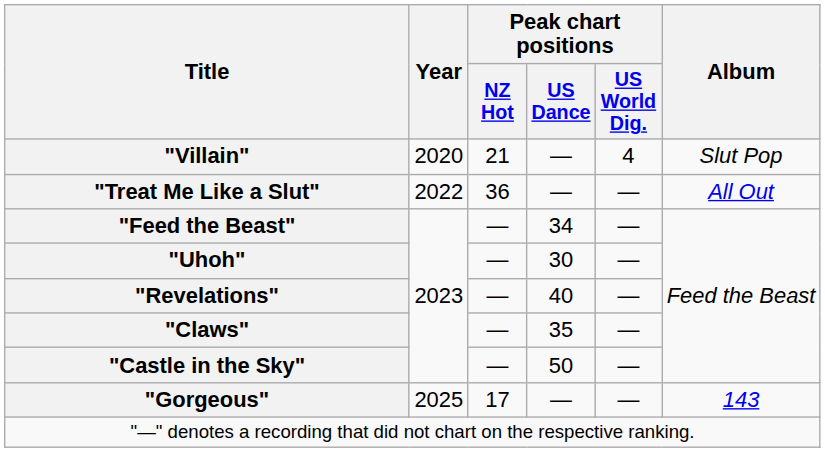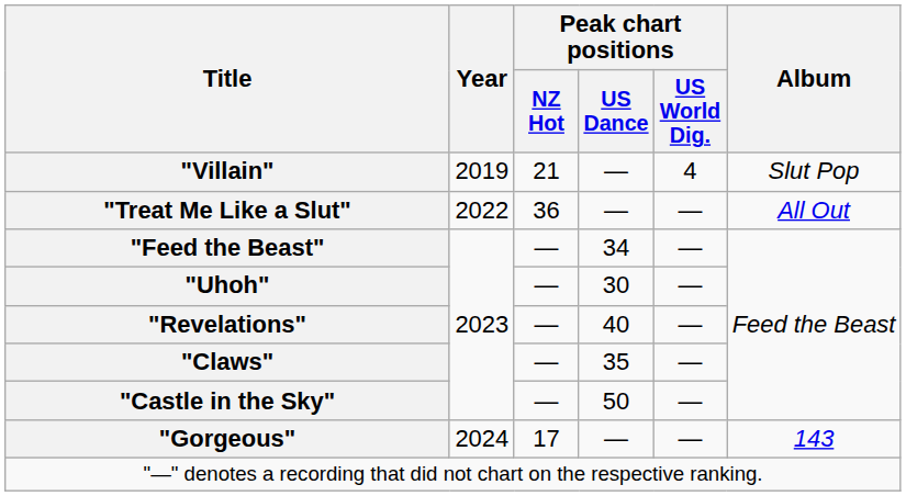 <table class="wikitable plainrowheaders" style="text-align:center">
 <tr>
 <th rowspan="2" style="width:18em;">Title</th>
 <th rowspan="2">Year</th>
 <th colspan="3">Peak chart positions</th>
 <th rowspan="2">Album</th>
 </tr>
 <tr>
 <th scope="col" style="width:2.5em;font-size:90%;"><a href='#'>NZ<br>Hot</a><br></th>
 <th scope="col" style="width:2.9em;font-size:90%;"><a href='#'>US<br>Dance</a><br></th>
 <th scope="col" style="width:2.9em;font-size:90%;"><a href='#'>US<br>World<br>Dig.</a><br></th>
 </tr>
 <tr>
 <th scope="row">"Villain"<br></th>
-<td>2020</td>
+<td>2019</td>
 <td>21</td>
 <td>—</td>
 <td>4</td>
 <td><em>Slut Pop</em></td>
 </tr>
 <tr>
 <th scope="row">"Treat Me Like a Slut"</th>
 <td>2022</td>
 <td>36</td>
 <td>—</td>
 <td>—</td>
 <td><em><a href='#'>All Out</a></em></td>
 </tr>
 <tr>
 <th scope="row">"Feed the Beast"</th>
 <td rowspan="5">2023</td>
 <td>—</td>
 <td>34</td>
 <td>—</td>
 <td rowspan="5"><em>Feed the Beast</em></td>
 </tr>
 <tr>
 <th scope="row">"Uhoh"</th>
 <td>—</td>
 <td>30</td>
 <td>—</td>
 </tr>
 <tr>
 <th scope="row">"Revelations"</th>
 <td>—</td>
 <td>40</td>
 <td>—</td>
 </tr>
 <tr>
 <th scope="row">"Claws"</th>
 <td>—</td>
 <td>35</td>
 <td>—</td>
 </tr>
 <tr>
 <th scope="row">"Castle in the Sky"</th>
 <td>—</td>
 <td>50</td>
 <td>—</td>
 </tr>
 <tr>
 <th scope="row">"Gorgeous"<br></th>
-<td>2025</td>
+<td>2024</td>
 <td>17</td>
 <td>—</td>
 <td>—</td>
 <td><em><a href='#'>143</a></em></td>
 </tr>
 <tr>
 <td colspan="10" style="font-size:85%">"—" denotes a recording that did not chart on the respective ranking.</td>
 </tr>
 </table>
